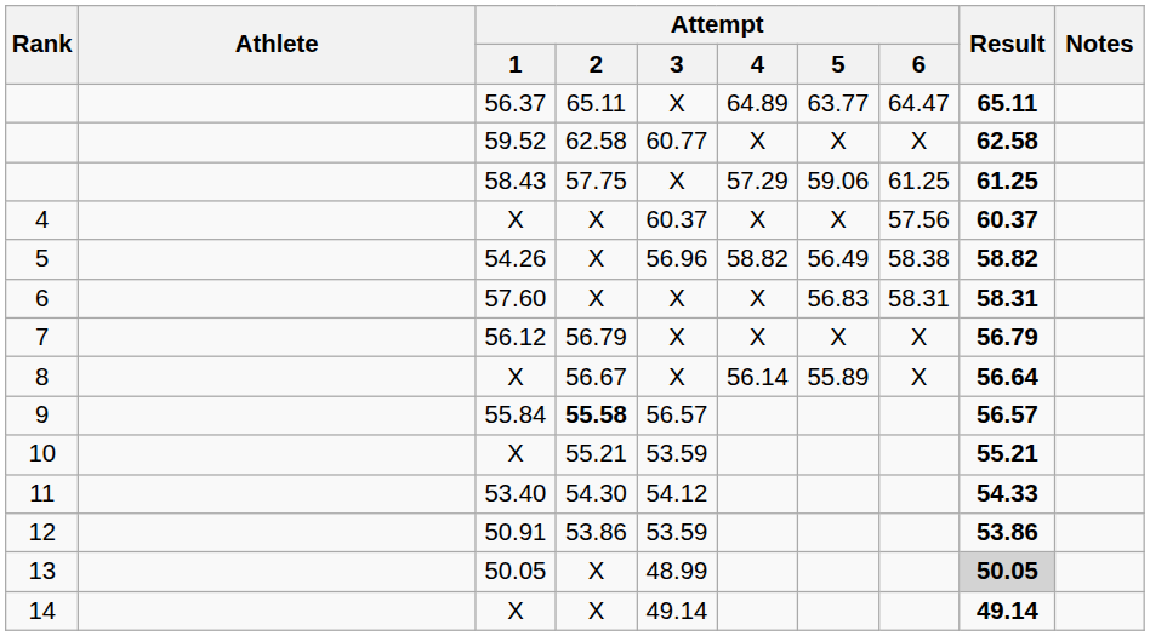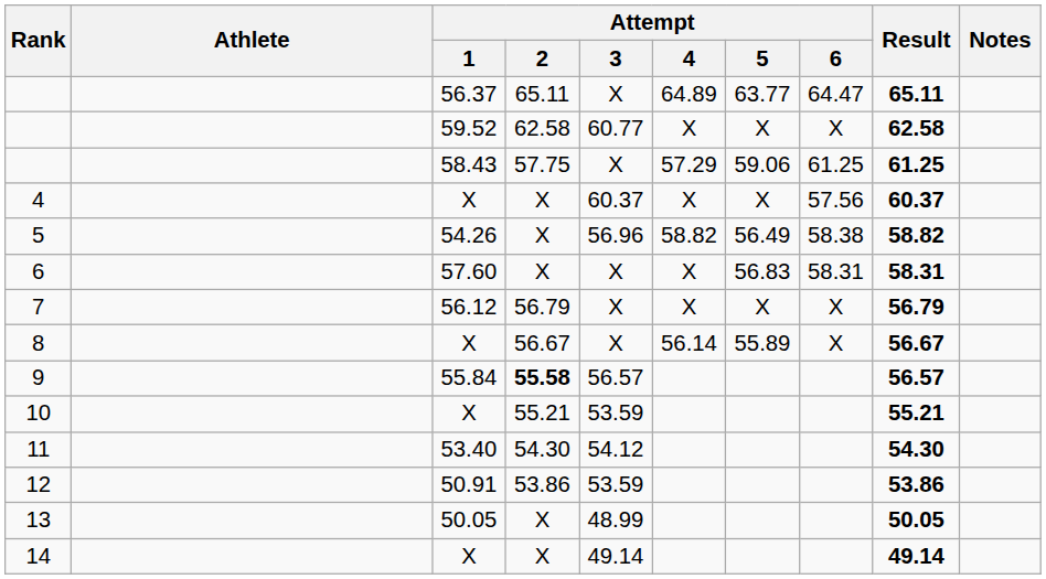 <table class="wikitable" style="text-align:center">
 <tr>
 <th rowspan=2 width=40>Rank</th>
 <th rowspan=2 width=250>Athlete</th>
 <th colspan=6>Attempt</th>
 <th rowspan=2 width=55>Result</th>
 <th rowspan=2 width=50>Notes</th>
 </tr>
 <tr>
 <th width=45>1</th>
 <th width=45>2</th>
 <th width=45>3</th>
 <th width=45>4</th>
 <th width=45>5</th>
 <th width=45>6</th>
 </tr>
 <tr>
 <td></td>
 <td align=left></td>
 <td>56.37</td>
 <td>65.11</td>
 <td>X</td>
 <td>64.89</td>
 <td>63.77</td>
 <td>64.47</td>
 <td><strong>65.11</strong></td>
 <td></td>
 </tr>
 <tr>
 <td></td>
 <td align=left></td>
 <td>59.52</td>
 <td>62.58</td>
 <td>60.77</td>
 <td>X</td>
 <td>X</td>
 <td>X</td>
 <td><strong>62.58</strong></td>
 <td></td>
 </tr>
 <tr>
 <td></td>
 <td align=left></td>
 <td>58.43</td>
 <td>57.75</td>
 <td>X</td>
 <td>57.29</td>
 <td>59.06</td>
 <td>61.25</td>
 <td><strong>61.25</strong></td>
 <td></td>
 </tr>
 <tr>
 <td>4</td>
 <td align=left></td>
 <td>X</td>
 <td>X</td>
 <td>60.37</td>
 <td>X</td>
 <td>X</td>
 <td>57.56</td>
 <td><strong>60.37</strong></td>
 <td></td>
 </tr>
 <tr>
 <td>5</td>
 <td align=left></td>
 <td>54.26</td>
 <td>X</td>
 <td>56.96</td>
 <td>58.82</td>
 <td>56.49</td>
 <td>58.38</td>
 <td><strong>58.82</strong></td>
 <td></td>
 </tr>
 <tr>
 <td>6</td>
 <td align=left></td>
 <td>57.60</td>
 <td>X</td>
 <td>X</td>
 <td>X</td>
 <td>56.83</td>
 <td>58.31</td>
 <td><strong>58.31</strong></td>
 <td></td>
 </tr>
 <tr>
 <td>7</td>
 <td align=left></td>
 <td>56.12</td>
 <td>56.79</td>
 <td>X</td>
 <td>X</td>
 <td>X</td>
 <td>X</td>
 <td><strong>56.79</strong></td>
 <td></td>
 </tr>
 <tr>
 <td>8</td>
 <td align=left></td>
 <td>X</td>
 <td>56.67</td>
 <td>X</td>
 <td>56.14</td>
 <td>55.89</td>
 <td>X</td>
-<td><strong>56.64</strong></td>
+<td><strong>56.67</strong></td>
 <td></td>
 </tr>
 <tr>
 <td>9</td>
 <td align=left></td>
 <td>55.84</td>
 <td><strong>55.58</strong></td>
 <td>56.57</td>
 <td></td>
 <td></td>
 <td></td>
 <td><strong>56.57</strong></td>
 <td></td>
 </tr>
 <tr>
 <td>10</td>
 <td align=left></td>
 <td>X</td>
 <td>55.21</td>
 <td>53.59</td>
 <td></td>
 <td></td>
 <td></td>
 <td><strong>55.21</strong></td>
 <td></td>
 </tr>
 <tr>
 <td>11</td>
 <td align=left></td>
 <td>53.40</td>
 <td>54.30</td>
 <td>54.12</td>
 <td></td>
 <td></td>
 <td></td>
-<td><strong>54.33</strong></td>
+<td><strong>54.30</strong></td>
 <td></td>
 </tr>
 <tr>
 <td>12</td>
 <td align=left></td>
 <td>50.91</td>
 <td>53.86</td>
 <td>53.59</td>
 <td></td>
 <td></td>
 <td></td>
 <td><strong>53.86</strong></td>
 <td></td>
 </tr>
 <tr>
 <td>13</td>
 <td align=left></td>
 <td>50.05</td>
 <td>X</td>
 <td>48.99</td>
 <td></td>
 <td></td>
 <td></td>
-<td style="background: lightgrey;"><strong>50.05</strong></td>
+<td><strong>50.05</strong></td>
 <td></td>
 </tr>
 <tr>
 <td>14</td>
 <td align=left></td>
 <td>X</td>
 <td>X</td>
 <td>49.14</td>
 <td></td>
 <td></td>
 <td></td>
 <td><strong>49.14</strong></td>
 <td></td>
 </tr>
 </table>
